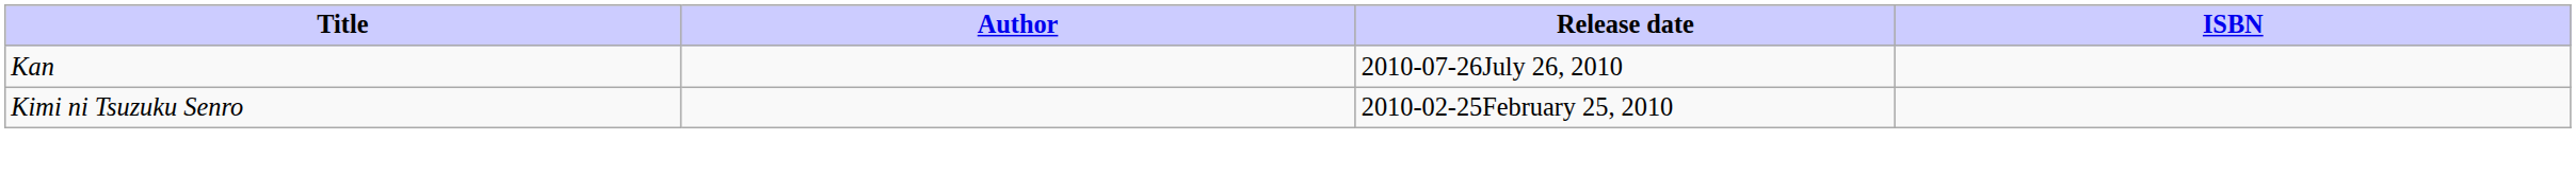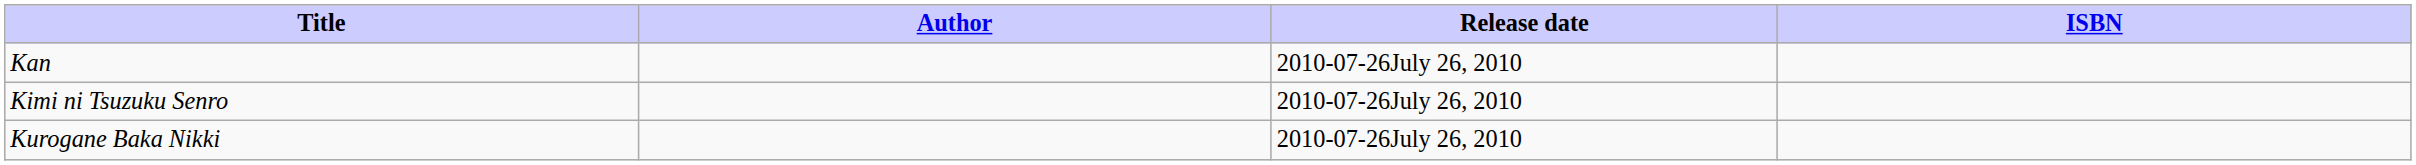 <table class="wikitable" style="width: 100%;">
 <tr>
 <th width=25% style="background:#ccf;">Title</th>
 <th width=25% style="background:#ccf;"><a href='#'>Author</a></th>
 <th width=20% style="background:#ccf;">Release date</th>
 <th width=25% style="background:#ccf;"><a href='#'>ISBN</a></th>
 </tr>
 <tr>
 <td><em>Kan</em></td>
 <td></td>
 <td><span>2010-07-26</span>July 26, 2010</td>
 <td></td>
 </tr>
 <tr>
 <td><em>Kimi ni Tsuzuku Senro</em></td>
 <td></td>
-<td><span>2010-02-25</span>February 25, 2010</td>
+<td><span>2010-07-26</span>July 26, 2010</td>
+<td></td>
+</tr>
+<tr>
+<td><em>Kurogane Baka Nikki</em></td>
+<td></td>
+<td><span>2010-07-26</span>July 26, 2010</td>
 <td></td>
 </tr>
 </table>
